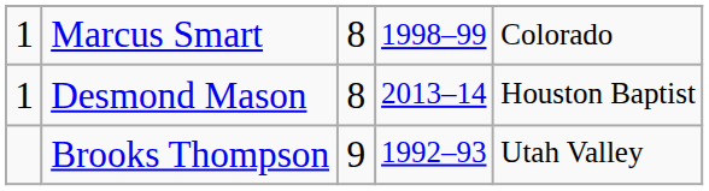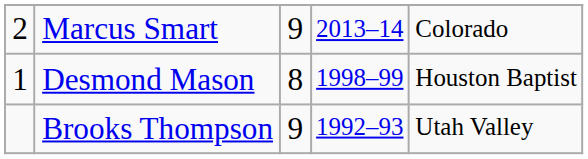 <table class="wikitable">
 <tr>
 </tr>
 <tr>
-<td>1</td>
+<td>2</td>
 <td><a href='#'>Marcus Smart</a></td>
-<td>8</td>
-<td style="font-size:80%;"><a href='#'>1998–99</a></td>
+<td>9</td>
+<td style="font-size:80%;"><a href='#'>2013–14</a></td>
 <td style="font-size:80%;">Colorado</td>
 </tr>
 <tr>
 <td>1</td>
 <td><a href='#'>Desmond Mason</a></td>
 <td>8</td>
-<td style="font-size:80%;"><a href='#'>2013–14</a></td>
+<td style="font-size:80%;"><a href='#'>1998–99</a></td>
 <td style="font-size:80%;">Houston Baptist</td>
 </tr>
 <tr>
 <td></td>
 <td><a href='#'>Brooks Thompson</a></td>
 <td>9</td>
 <td style="font-size:80%;"><a href='#'>1992–93</a></td>
 <td style="font-size:80%;">Utah Valley</td>
 </tr>
 </table>
